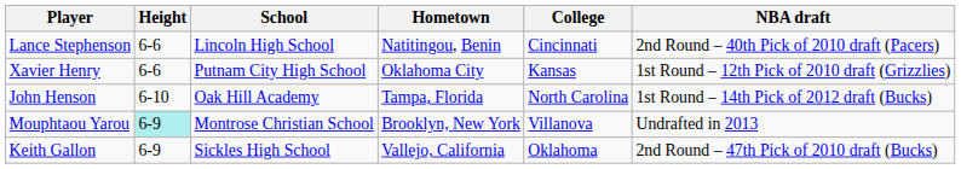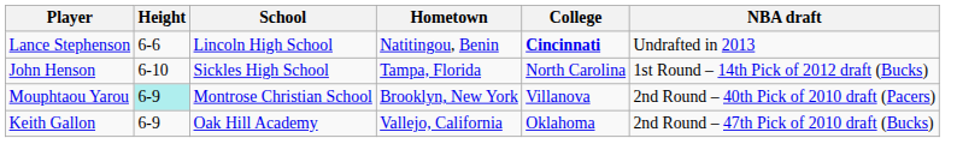 <table class="wikitable">
 <tr>
 <th>Player</th>
 <th>Height</th>
 <th>School</th>
 <th>Hometown</th>
 <th>College</th>
 <th>NBA draft</th>
 </tr>
 <tr>
 <td><a href='#'>Lance Stephenson</a></td>
 <td>6-6</td>
 <td><a href='#'>Lincoln High School</a></td>
 <td><a href='#'>Natitingou</a>, <a href='#'>Benin</a></td>
-<td><a href='#'>Cincinnati</a></td>
-<td>2nd Round – <a href='#'>40th Pick of 2010 draft</a> (<a href='#'>Pacers</a>)</td>
-</tr>
-<tr>
-<td><a href='#'>Xavier Henry</a></td>
-<td>6-6</td>
-<td><a href='#'>Putnam City High School</a></td>
-<td><a href='#'>Oklahoma City</a></td>
-<td><a href='#'>Kansas</a></td>
-<td>1st Round – <a href='#'>12th Pick of 2010 draft</a> (<a href='#'>Grizzlies</a>)</td>
+<td><strong><a href='#'>Cincinnati</a></strong></td>
+<td>Undrafted in <a href='#'>2013</a></td>
 </tr>
 <tr>
 <td><a href='#'>John Henson</a></td>
 <td>6-10</td>
-<td><a href='#'>Oak Hill Academy</a></td>
+<td><a href='#'>Sickles High School</a></td>
 <td><a href='#'>Tampa, Florida</a></td>
 <td><a href='#'>North Carolina</a></td>
 <td>1st Round – <a href='#'>14th Pick of 2012 draft</a> (<a href='#'>Bucks</a>)</td>
 </tr>
 <tr>
 <td><a href='#'>Mouphtaou Yarou</a></td>
 <td style="background: paleturquoise;">6-9</td>
 <td><a href='#'>Montrose Christian School</a></td>
 <td><a href='#'>Brooklyn, New York</a></td>
 <td><a href='#'>Villanova</a></td>
-<td>Undrafted in <a href='#'>2013</a></td>
+<td>2nd Round – <a href='#'>40th Pick of 2010 draft</a> (<a href='#'>Pacers</a>)</td>
 </tr>
 <tr>
 <td><a href='#'>Keith Gallon</a></td>
 <td>6-9</td>
-<td><a href='#'>Sickles High School</a></td>
+<td><a href='#'>Oak Hill Academy</a></td>
 <td><a href='#'>Vallejo, California</a></td>
 <td><a href='#'>Oklahoma</a></td>
 <td>2nd Round – <a href='#'>47th Pick of 2010 draft</a> (<a href='#'>Bucks</a>)</td>
 </tr>
 </table>
